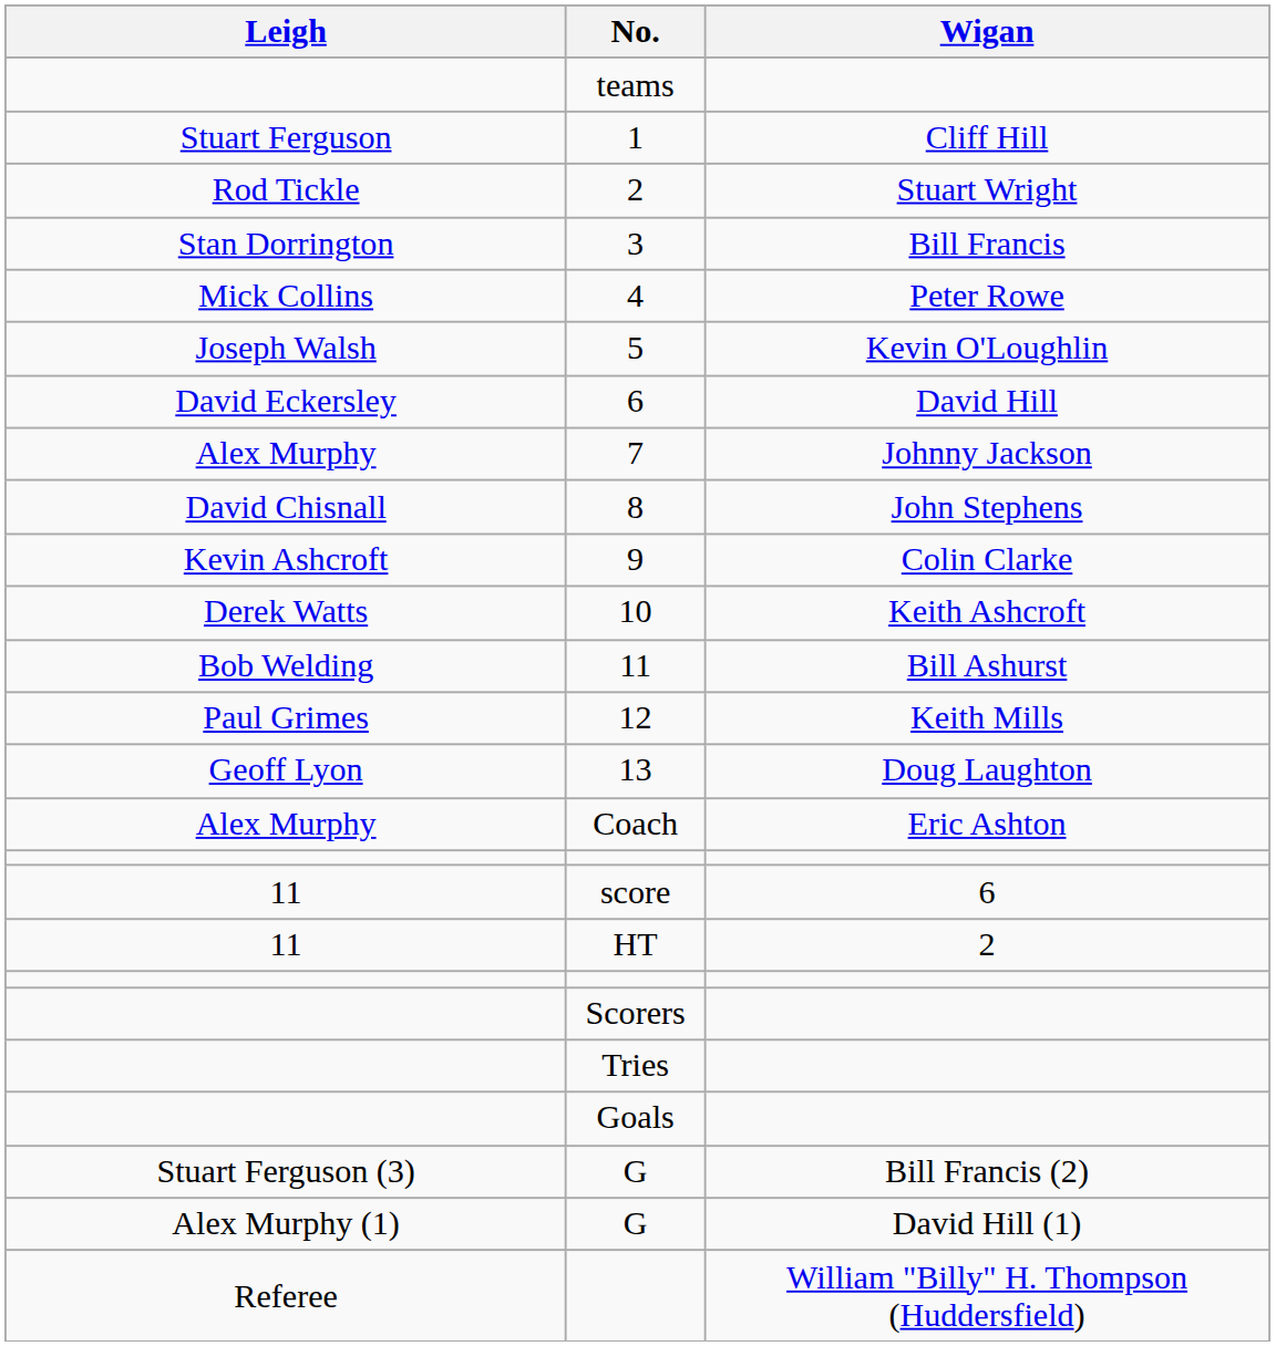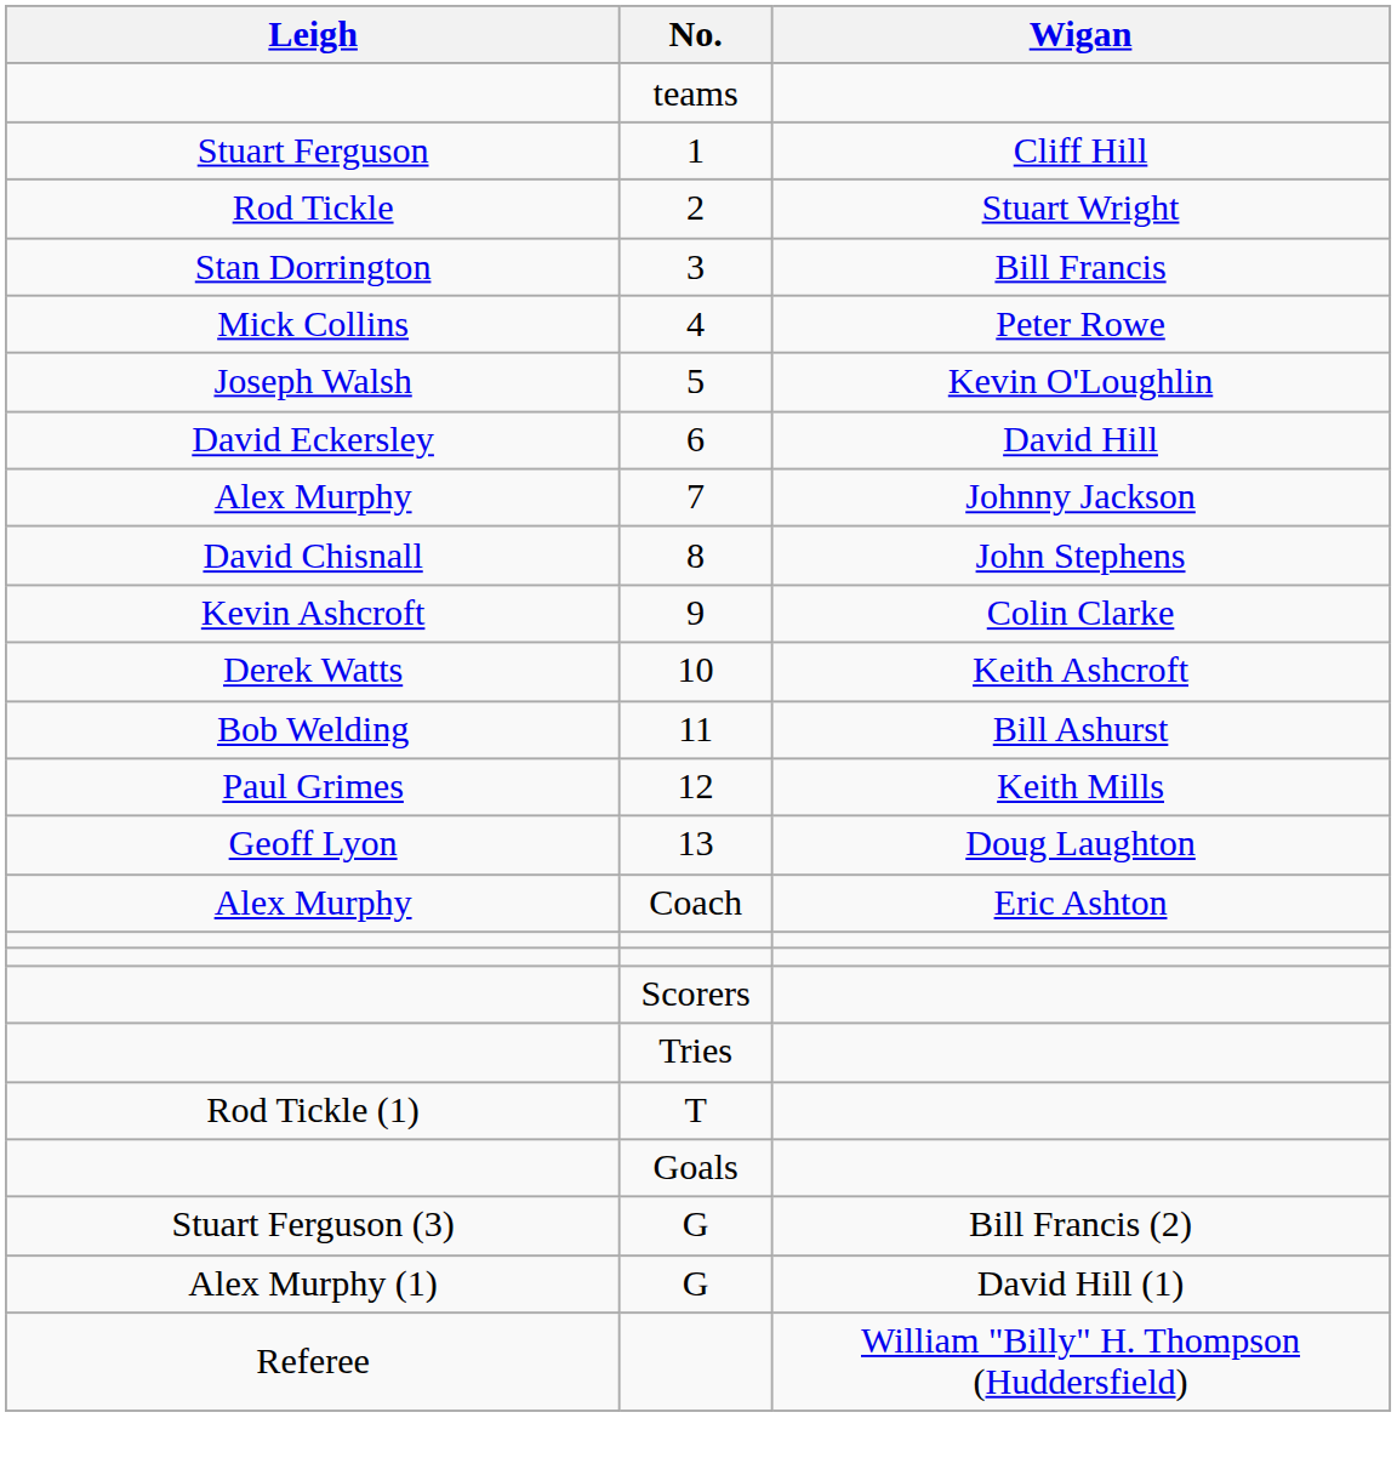 <table class="wikitable" style="text-align:center;">
 <tr>
 <th width=280 abbr=winner><a href='#'>Leigh</a></th>
 <th width=60 abbr="Number">No.</th>
 <th width=280 abbr=runner-up><a href='#'>Wigan</a></th>
 </tr>
 <tr>
 <td></td>
 <td>teams</td>
 <td></td>
 </tr>
 <tr>
 <td><a href='#'>Stuart Ferguson</a></td>
 <td>1</td>
 <td><a href='#'>Cliff Hill</a></td>
 </tr>
 <tr>
 <td><a href='#'>Rod Tickle</a></td>
 <td>2</td>
 <td><a href='#'>Stuart Wright</a></td>
 </tr>
 <tr>
 <td><a href='#'>Stan Dorrington</a></td>
 <td>3</td>
 <td><a href='#'>Bill Francis</a></td>
 </tr>
 <tr>
 <td><a href='#'>Mick Collins</a></td>
 <td>4</td>
 <td><a href='#'>Peter Rowe</a></td>
 </tr>
 <tr>
 <td><a href='#'>Joseph Walsh</a></td>
 <td>5</td>
 <td><a href='#'>Kevin O'Loughlin</a></td>
 </tr>
 <tr>
 <td><a href='#'>David Eckersley</a></td>
 <td>6</td>
 <td><a href='#'>David Hill</a></td>
 </tr>
 <tr>
 <td><a href='#'>Alex Murphy</a></td>
 <td>7</td>
 <td><a href='#'>Johnny Jackson</a></td>
 </tr>
 <tr>
 <td><a href='#'>David Chisnall</a></td>
 <td>8</td>
 <td><a href='#'>John Stephens</a></td>
 </tr>
 <tr>
 <td><a href='#'>Kevin Ashcroft</a></td>
 <td>9</td>
 <td><a href='#'>Colin Clarke</a></td>
 </tr>
 <tr>
 <td><a href='#'>Derek Watts</a></td>
 <td>10</td>
 <td><a href='#'>Keith Ashcroft</a></td>
 </tr>
 <tr>
 <td><a href='#'>Bob Welding</a></td>
 <td>11</td>
 <td><a href='#'>Bill Ashurst</a></td>
 </tr>
 <tr>
 <td><a href='#'>Paul Grimes</a></td>
 <td>12</td>
 <td><a href='#'>Keith Mills</a></td>
 </tr>
 <tr>
 <td><a href='#'>Geoff Lyon</a></td>
 <td>13</td>
 <td><a href='#'>Doug Laughton</a></td>
 </tr>
 <tr>
 <td><a href='#'>Alex Murphy</a></td>
 <td>Coach</td>
 <td><a href='#'>Eric Ashton</a></td>
 </tr>
 <tr>
 <td></td>
 <td></td>
 <td></td>
 </tr>
 <tr>
-<td>11</td>
-<td>score</td>
-<td>6</td>
-</tr>
-<tr>
-<td>11</td>
-<td>HT</td>
-<td>2</td>
-</tr>
-<tr>
 <td></td>
 <td></td>
 <td></td>
 </tr>
 <tr>
 <td></td>
 <td>Scorers</td>
 <td></td>
 </tr>
 <tr>
 <td></td>
 <td>Tries</td>
+<td></td>
+</tr>
+<tr>
+<td>Rod Tickle (1)</td>
+<td>T</td>
 <td></td>
 </tr>
 <tr>
 <td></td>
 <td>Goals</td>
 <td></td>
 </tr>
 <tr>
 <td>Stuart Ferguson (3)</td>
 <td>G</td>
 <td>Bill Francis (2)</td>
 </tr>
 <tr>
 <td>Alex Murphy (1)</td>
 <td>G</td>
 <td>David Hill (1)</td>
 </tr>
 <tr>
 <td>Referee</td>
 <td></td>
 <td><a href='#'>William "Billy" H. Thompson</a> (<a href='#'>Huddersfield</a>)</td>
 </tr>
 </table>
